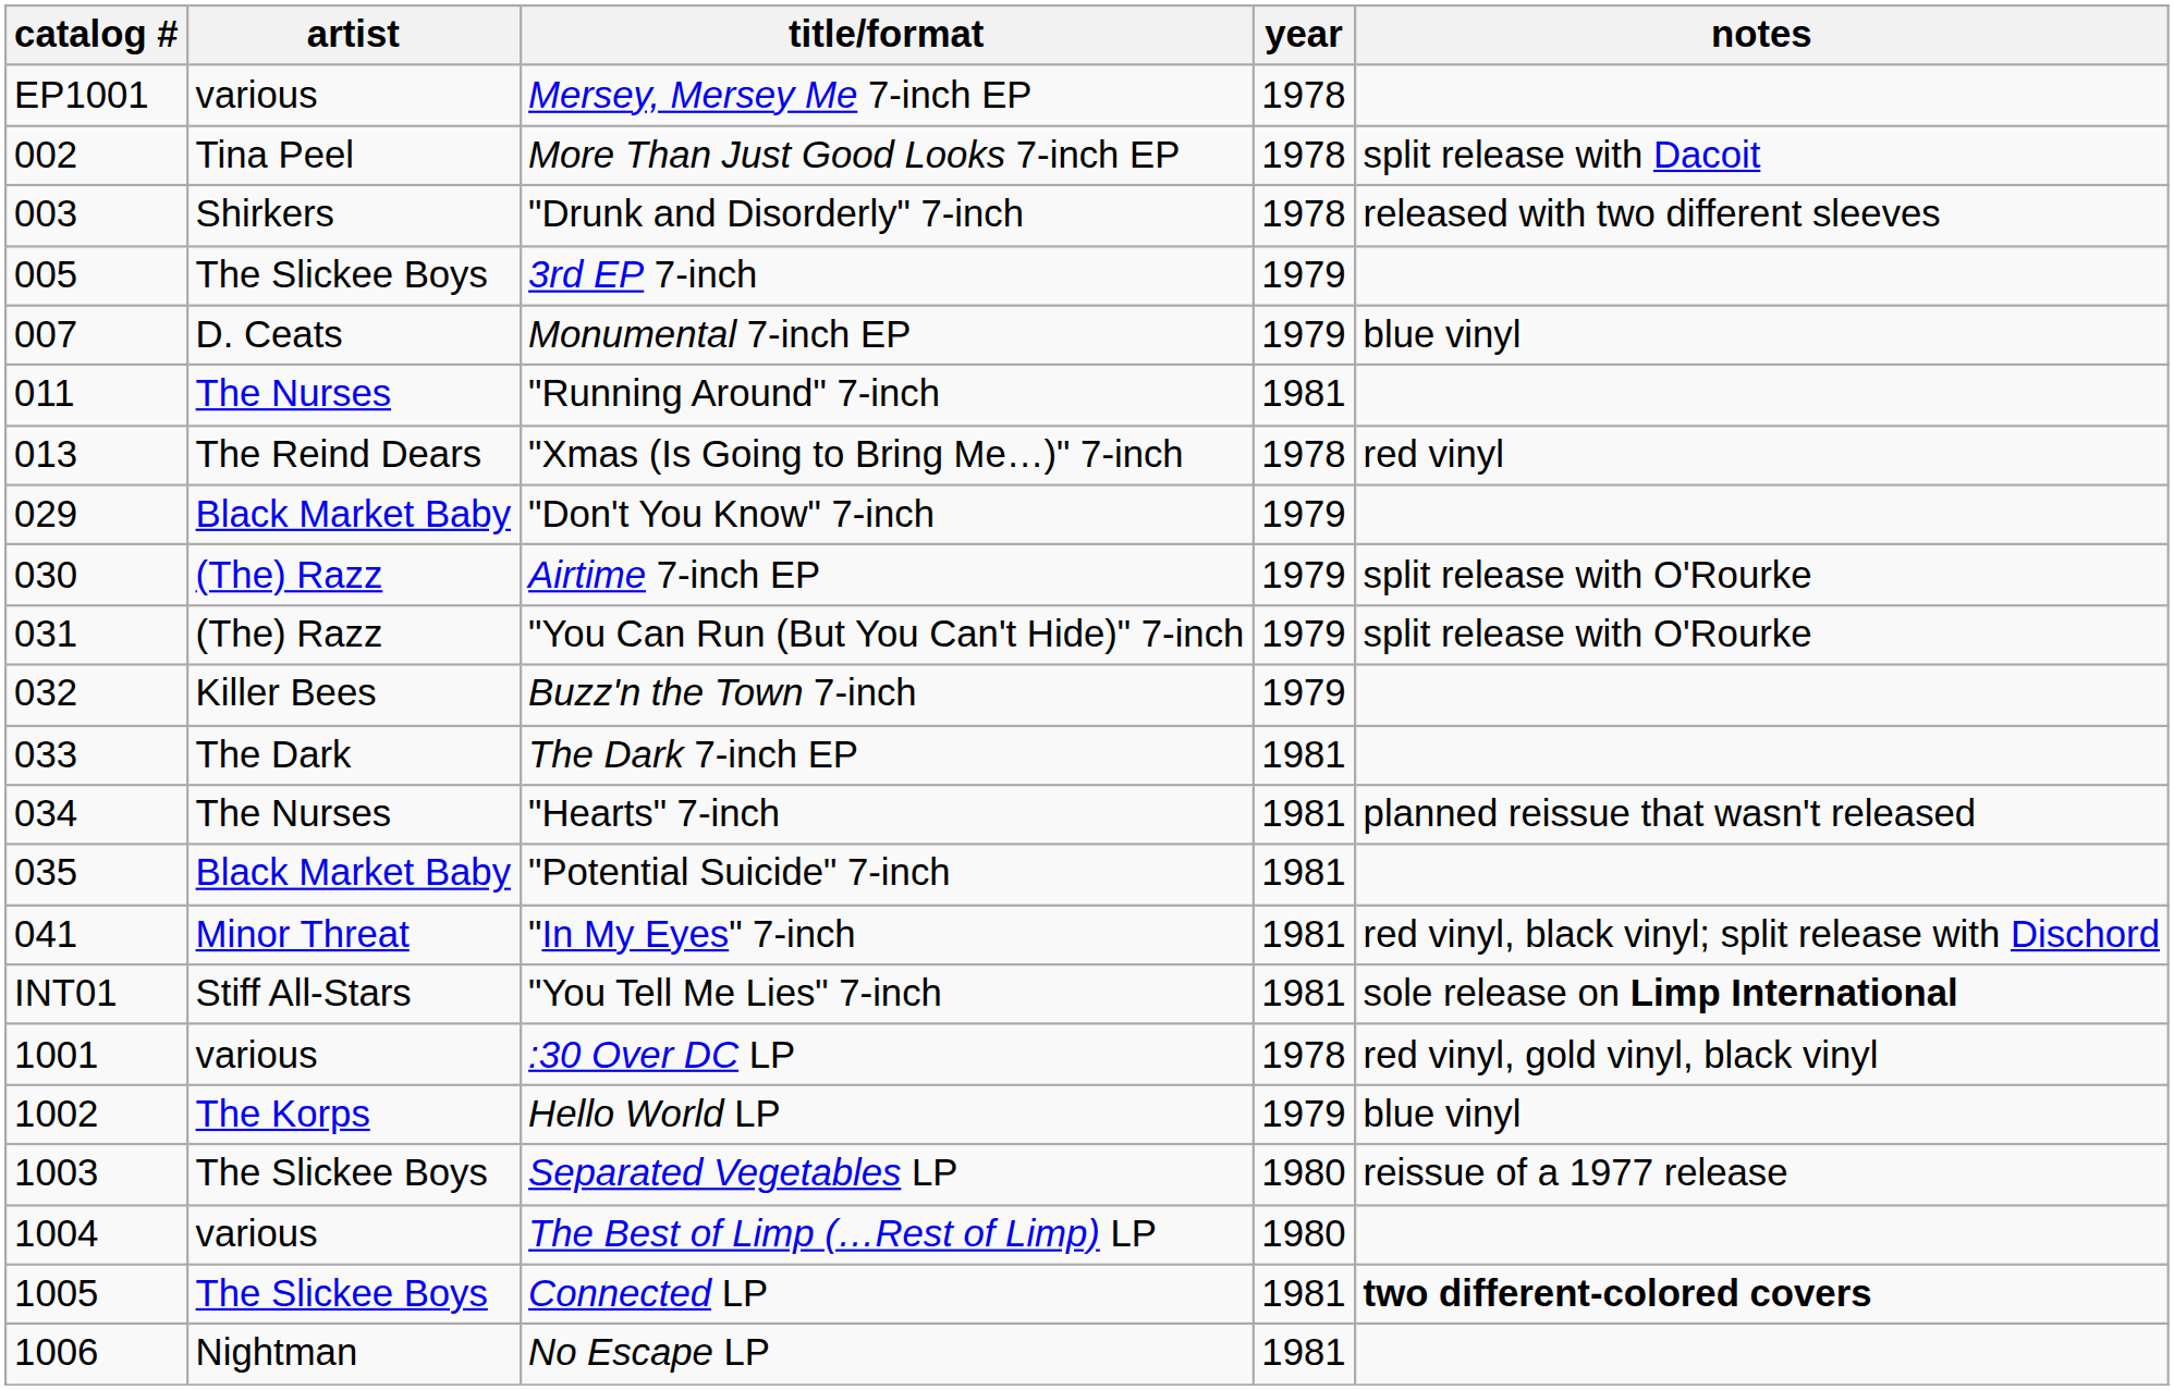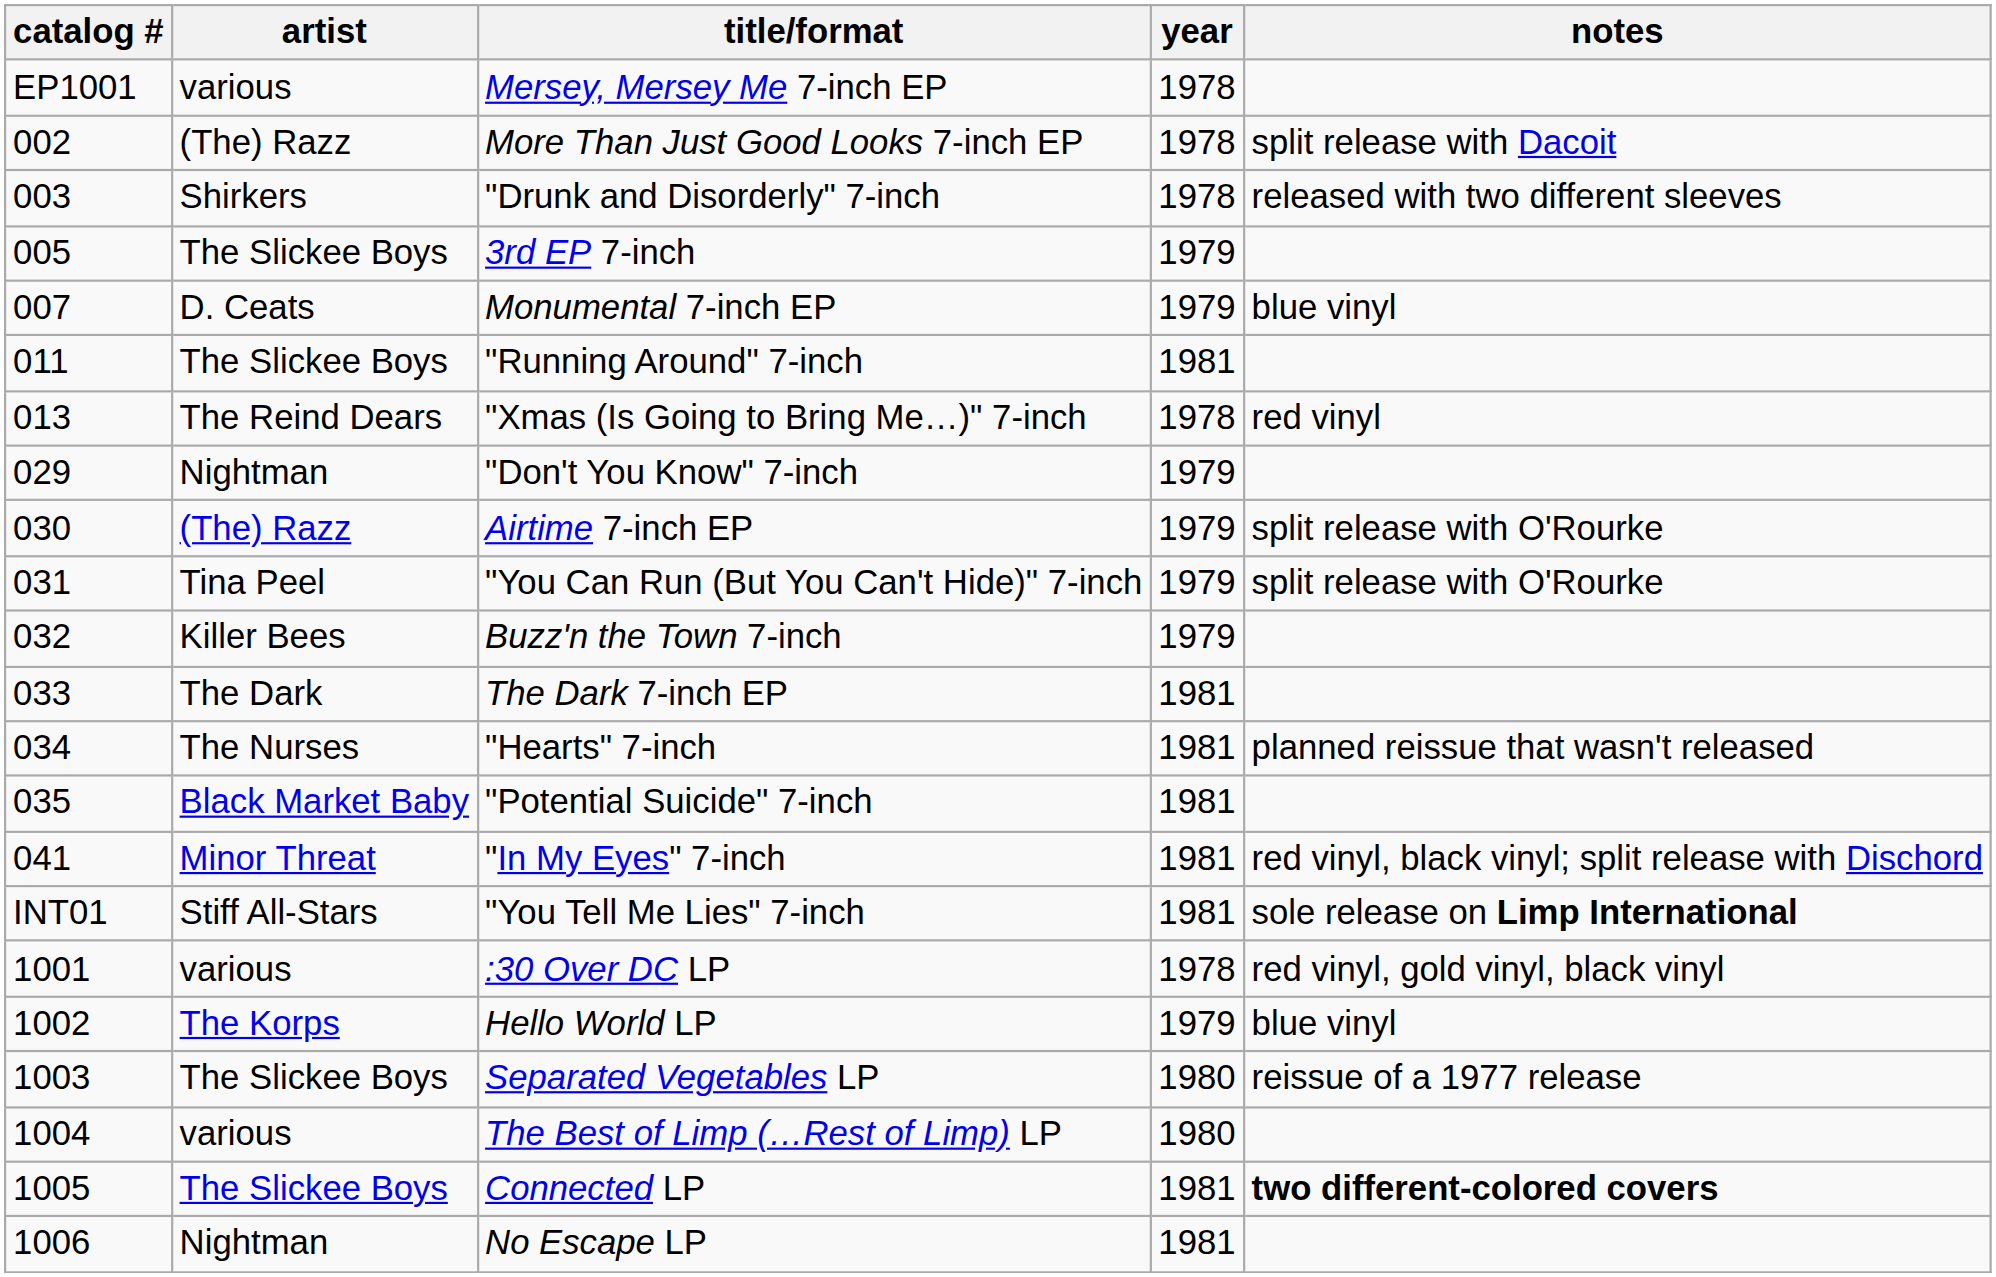 <table class="wikitable">
 <tr>
 <th>catalog #</th>
 <th>artist</th>
 <th>title/format</th>
 <th>year</th>
 <th>notes</th>
 </tr>
 <tr>
 <td>EP1001</td>
 <td>various</td>
 <td><em><a href='#'>Mersey, Mersey Me</a></em> 7-inch EP</td>
 <td>1978</td>
 <td></td>
 </tr>
 <tr>
 <td>002</td>
-<td>Tina Peel</td>
+<td>(The) Razz</td>
 <td><em>More Than Just Good Looks</em> 7-inch EP</td>
 <td>1978</td>
 <td>split release with <a href='#'>Dacoit</a></td>
 </tr>
 <tr>
 <td>003</td>
 <td>Shirkers</td>
 <td>"Drunk and Disorderly" 7-inch</td>
 <td>1978</td>
 <td>released with two different sleeves</td>
 </tr>
 <tr>
 <td>005</td>
 <td>The Slickee Boys</td>
 <td><em><a href='#'>3rd EP</a></em> 7-inch</td>
 <td>1979</td>
 <td></td>
 </tr>
 <tr>
 <td>007</td>
 <td>D. Ceats</td>
 <td><em>Monumental</em> 7-inch EP</td>
 <td>1979</td>
 <td>blue vinyl</td>
 </tr>
 <tr>
 <td>011</td>
-<td><a href='#'>The Nurses</a></td>
+<td>The Slickee Boys</td>
 <td>"Running Around" 7-inch</td>
 <td>1981</td>
 <td></td>
 </tr>
 <tr>
 <td>013</td>
 <td>The Reind Dears</td>
 <td>"Xmas (Is Going to Bring Me…)" 7-inch</td>
 <td>1978</td>
 <td>red vinyl</td>
 </tr>
 <tr>
 <td>029</td>
-<td><a href='#'>Black Market Baby</a></td>
+<td>Nightman</td>
 <td>"Don't You Know" 7-inch</td>
 <td>1979</td>
 <td></td>
 </tr>
 <tr>
 <td>030</td>
 <td><a href='#'>(The) Razz</a></td>
 <td><em><a href='#'>Airtime</a></em> 7-inch EP</td>
 <td>1979</td>
 <td>split release with O'Rourke</td>
 </tr>
 <tr>
 <td>031</td>
-<td>(The) Razz</td>
+<td>Tina Peel</td>
 <td>"You Can Run (But You Can't Hide)" 7-inch</td>
 <td>1979</td>
 <td>split release with O'Rourke</td>
 </tr>
 <tr>
 <td>032</td>
 <td>Killer Bees</td>
 <td><em>Buzz'n the Town</em> 7-inch</td>
 <td>1979</td>
 <td></td>
 </tr>
 <tr>
 <td>033</td>
 <td>The Dark</td>
 <td><em>The Dark</em> 7-inch EP</td>
 <td>1981</td>
 <td></td>
 </tr>
 <tr>
 <td>034</td>
 <td>The Nurses</td>
 <td>"Hearts" 7-inch</td>
 <td>1981</td>
 <td>planned reissue that wasn't released</td>
 </tr>
 <tr>
 <td>035</td>
 <td><a href='#'>Black Market Baby</a></td>
 <td>"Potential Suicide" 7-inch</td>
 <td>1981</td>
 <td></td>
 </tr>
 <tr>
 <td>041</td>
 <td><a href='#'>Minor Threat</a></td>
 <td>"<a href='#'>In My Eyes</a>" 7-inch</td>
 <td>1981</td>
 <td>red vinyl, black vinyl; split release with <a href='#'>Dischord</a></td>
 </tr>
 <tr>
 <td>INT01</td>
 <td>Stiff All-Stars</td>
 <td>"You Tell Me Lies" 7-inch</td>
 <td>1981</td>
 <td>sole release on <strong>Limp International</strong></td>
 </tr>
 <tr>
 <td>1001</td>
 <td>various</td>
 <td><em><a href='#'>:30 Over DC</a></em> LP</td>
 <td>1978</td>
 <td>red vinyl, gold vinyl, black vinyl</td>
 </tr>
 <tr>
 <td>1002</td>
 <td><a href='#'>The Korps</a></td>
 <td><em>Hello World</em> LP</td>
 <td>1979</td>
 <td>blue vinyl</td>
 </tr>
 <tr>
 <td>1003</td>
 <td>The Slickee Boys</td>
 <td><em><a href='#'>Separated Vegetables</a></em> LP</td>
 <td>1980</td>
 <td>reissue of a 1977 release</td>
 </tr>
 <tr>
 <td>1004</td>
 <td>various</td>
 <td><em><a href='#'>The Best of Limp (…Rest of Limp)</a></em> LP</td>
 <td>1980</td>
 <td></td>
 </tr>
 <tr>
 <td>1005</td>
 <td><a href='#'>The Slickee Boys</a></td>
 <td><em><a href='#'>Connected</a></em> LP</td>
 <td>1981</td>
 <td><strong>two different-colored covers</strong></td>
 </tr>
 <tr>
 <td>1006</td>
 <td>Nightman</td>
 <td><em>No Escape</em> LP</td>
 <td>1981</td>
 <td></td>
 </tr>
 </table>
